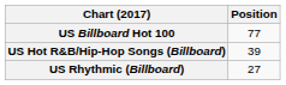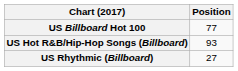 <table class="wikitable sortable plainrowheaders" style="text-align:center">
 <tr>
 <th scope="col">Chart (2017)</th>
 <th scope="col">Position</th>
 </tr>
 <tr>
 <th scope="row">US <em>Billboard</em> Hot 100</th>
 <td>77</td>
 </tr>
 <tr>
 <th scope="row">US Hot R&B/Hip-Hop Songs (<em>Billboard</em>)</th>
-<td>39</td>
+<td>93</td>
 </tr>
 <tr>
 <th scope="row">US Rhythmic (<em>Billboard</em>)</th>
 <td>27</td>
 </tr>
 </table>
